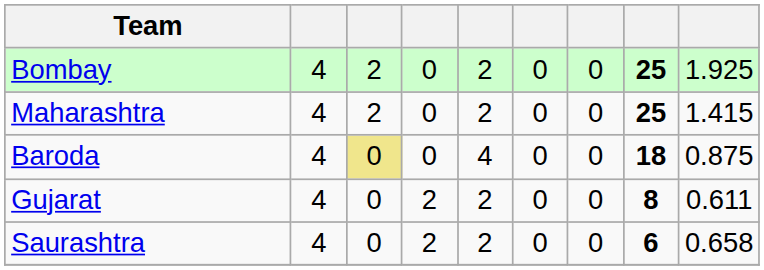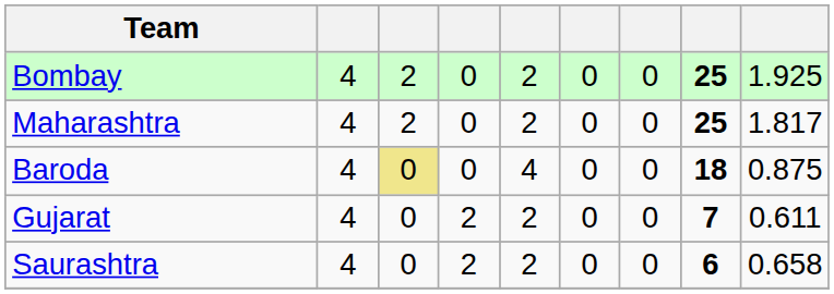 <table class="wikitable" style="text-align:center">
 <tr>
 <th style="width:160px">Team</th>
 <th style="width:25px"></th>
 <th style="width:25px"></th>
 <th style="width:25px"></th>
 <th style="width:25px"></th>
 <th style="width:25px"></th>
 <th style="width:25px"></th>
 <th style="width:25px"></th>
 <th style="width:25px;"></th>
 </tr>
 <tr style="background:#cfc;">
 <td style="text-align:left"><a href='#'>Bombay</a></td>
 <td>4</td>
 <td>2</td>
 <td>0</td>
 <td>2</td>
 <td>0</td>
 <td>0</td>
 <td><strong>25</strong></td>
 <td>1.925</td>
 </tr>
 <tr>
 <td style="text-align:left"><a href='#'>Maharashtra</a></td>
 <td>4</td>
 <td>2</td>
 <td>0</td>
 <td>2</td>
 <td>0</td>
 <td>0</td>
 <td><strong>25</strong></td>
-<td>1.415</td>
+<td>1.817</td>
 </tr>
 <tr>
 <td style="text-align:left"><a href='#'>Baroda</a></td>
 <td>4</td>
 <td style="background: khaki;">0</td>
 <td>0</td>
 <td>4</td>
 <td>0</td>
 <td>0</td>
 <td><strong>18</strong></td>
 <td>0.875</td>
 </tr>
 <tr>
 <td style="text-align:left"><a href='#'>Gujarat</a></td>
 <td>4</td>
 <td>0</td>
 <td>2</td>
 <td>2</td>
 <td>0</td>
 <td>0</td>
-<td><strong>8</strong></td>
+<td><strong>7</strong></td>
 <td>0.611</td>
 </tr>
 <tr>
 <td style="text-align:left"><a href='#'>Saurashtra</a></td>
 <td>4</td>
 <td>0</td>
 <td>2</td>
 <td>2</td>
 <td>0</td>
 <td>0</td>
 <td><strong>6</strong></td>
 <td>0.658</td>
 </tr>
 <tr>
 </tr>
 </table>
